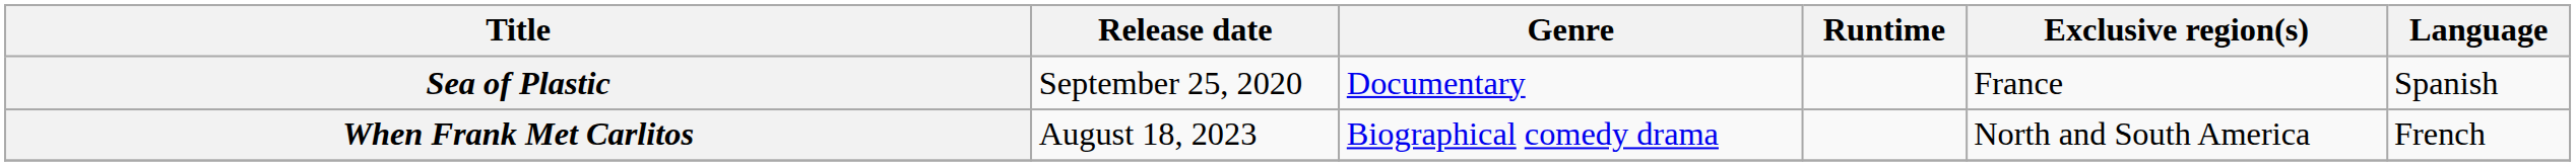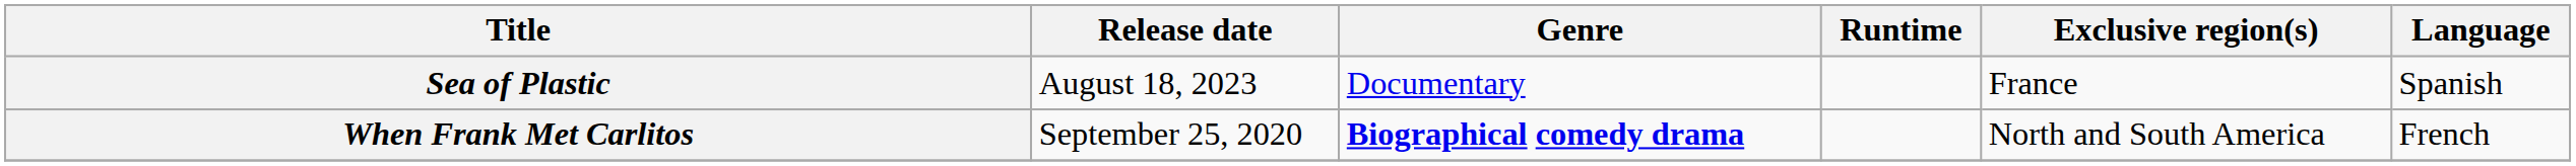 <table class="wikitable plainrowheaders sortable" style="width:99%;">
 <tr>
 <th scope="col" style="width:40%;">Title</th>
 <th scope="col" style="width:12%;">Release date</th>
 <th>Genre</th>
 <th>Runtime</th>
 <th>Exclusive region(s)</th>
 <th>Language</th>
 </tr>
 <tr>
 <th scope="row"><em>Sea of Plastic</em></th>
-<td>September 25, 2020</td>
+<td>August 18, 2023</td>
 <td><a href='#'>Documentary</a></td>
 <td></td>
 <td>France</td>
 <td>Spanish</td>
 </tr>
 <tr>
 <th scope="row"><em>When Frank Met Carlitos</em></th>
-<td>August 18, 2023</td>
-<td><a href='#'>Biographical</a> <a href='#'>comedy drama</a></td>
+<td>September 25, 2020</td>
+<td><strong><a href='#'>Biographical</a> <a href='#'>comedy drama</a></strong></td>
 <td></td>
 <td>North and South America</td>
 <td>French</td>
 </tr>
 <tr>
 </tr>
 </table>
